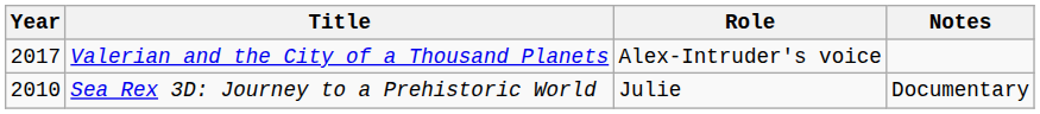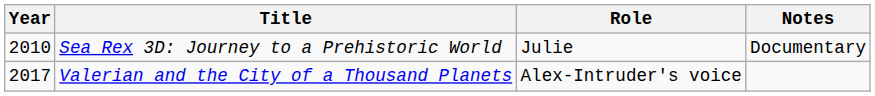 <table class="wikitable sortable">
 <tr>
 <th>Year</th>
 <th>Title</th>
 <th>Role</th>
 <th>Notes</th>
 </tr>
 <tr>
+<td>2010</td>
+<td><em><a href='#'>Sea Rex</a> 3D: Journey to a Prehistoric World</em></td>
+<td>Julie</td>
+<td>Documentary</td>
+</tr>
+<tr>
 <td>2017</td>
 <td><em><a href='#'>Valerian and the City of a Thousand Planets</a></em></td>
 <td>Alex-Intruder's voice</td>
 <td></td>
 </tr>
-<tr>
-<td>2010</td>
-<td><em><a href='#'>Sea Rex</a> 3D: Journey to a Prehistoric World</em></td>
-<td>Julie</td>
-<td>Documentary</td>
-</tr>
 </table>
